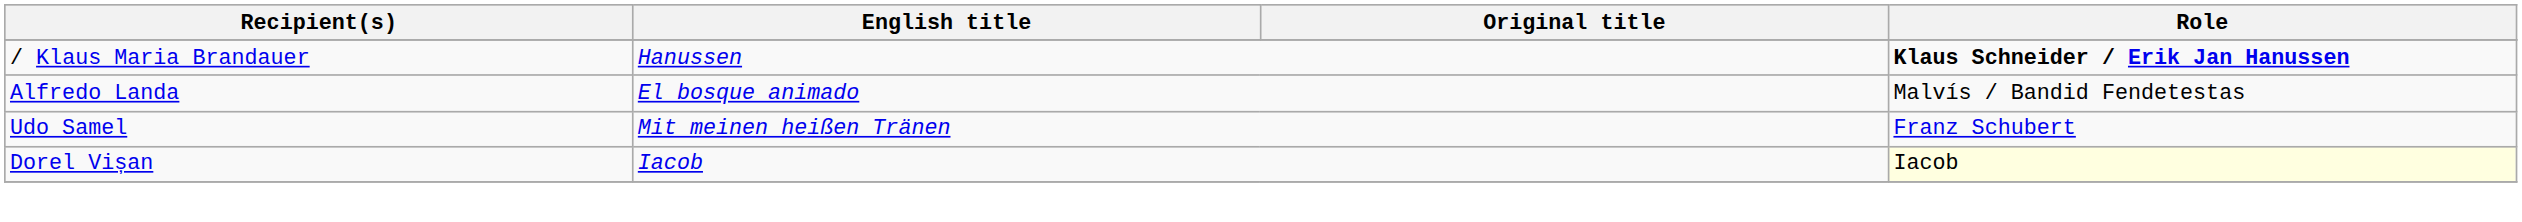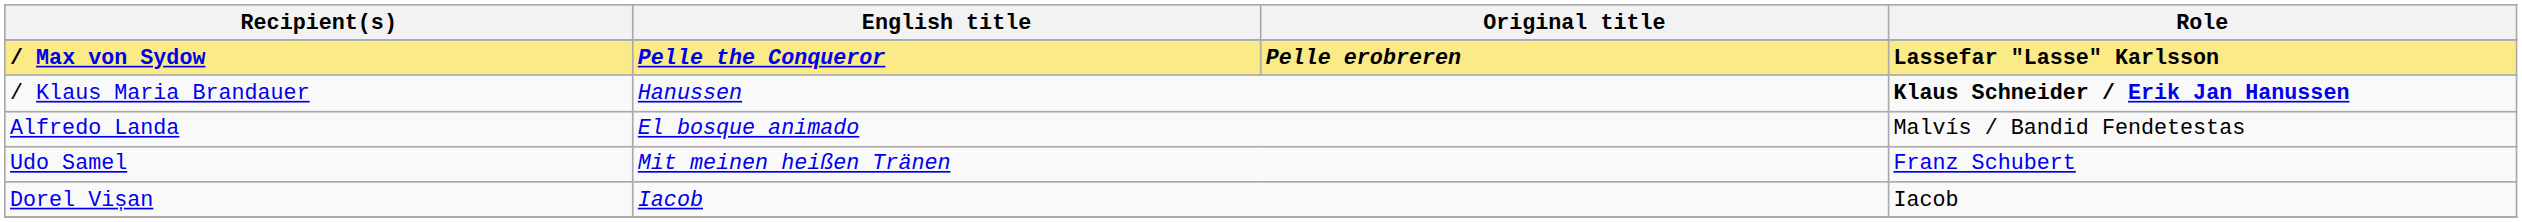 <table class="sortable wikitable" width="95%" cellpadding="5">
 <tr>
 <th width="20%">Recipient(s)</th>
 <th width="20%">English title</th>
 <th width="20%">Original title</th>
 <th width="20%">Role</th>
 </tr>
 <tr>
+</tr>
+<tr style="background:#FAEB86">
+<td><strong> /  <a href='#'>Max von Sydow</a></strong></td>
+<td><strong><em><a href='#'>Pelle the Conqueror</a></em></strong></td>
+<td><strong><em>Pelle erobreren</em></strong></td>
+<td><strong>Lassefar "Lasse" Karlsson</strong></td>
 </tr>
 <tr>
 <td> /  <a href='#'>Klaus Maria Brandauer</a></td>
 <td colspan="2"><em><a href='#'>Hanussen</a></em></td>
 <td><strong>Klaus Schneider / <a href='#'>Erik Jan Hanussen</a></strong></td>
 </tr>
 <tr>
 <td> <a href='#'>Alfredo Landa</a></td>
 <td colspan="2"><em><a href='#'>El bosque animado</a></em></td>
 <td>Malvís / Bandid Fendetestas</td>
 </tr>
 <tr>
 <td> <a href='#'>Udo Samel</a></td>
 <td colspan="2"><em><a href='#'>Mit meinen heißen Tränen</a></em></td>
 <td><a href='#'>Franz Schubert</a></td>
 </tr>
 <tr>
 <td> <a href='#'>Dorel Vișan</a></td>
 <td colspan="2"><em><a href='#'>Iacob</a></em></td>
-<td style="background: lightyellow;">Iacob</td>
+<td>Iacob</td>
 </tr>
 <tr>
 </tr>
 </table>
